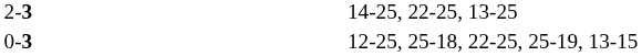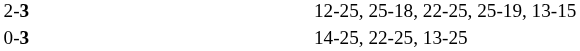 <table>
 <tr>
 <th width=200></th>
 <th width=80></th>
 <th width=200></th>
 <th width=220></th>
 </tr>
 <tr>
 <td align=right></td>
 <td align=center>2-<strong>3</strong></td>
 <td><strong></strong></td>
-<td>14-25, 22-25, 13-25</td>
+<td>12-25, 25-18, 22-25, 25-19, 13-15</td>
 </tr>
 <tr>
 <td align=right></td>
 <td align=center>0-<strong>3</strong></td>
 <td><strong></strong></td>
-<td>12-25, 25-18, 22-25, 25-19, 13-15</td>
+<td>14-25, 22-25, 13-25</td>
 </tr>
 </table>
